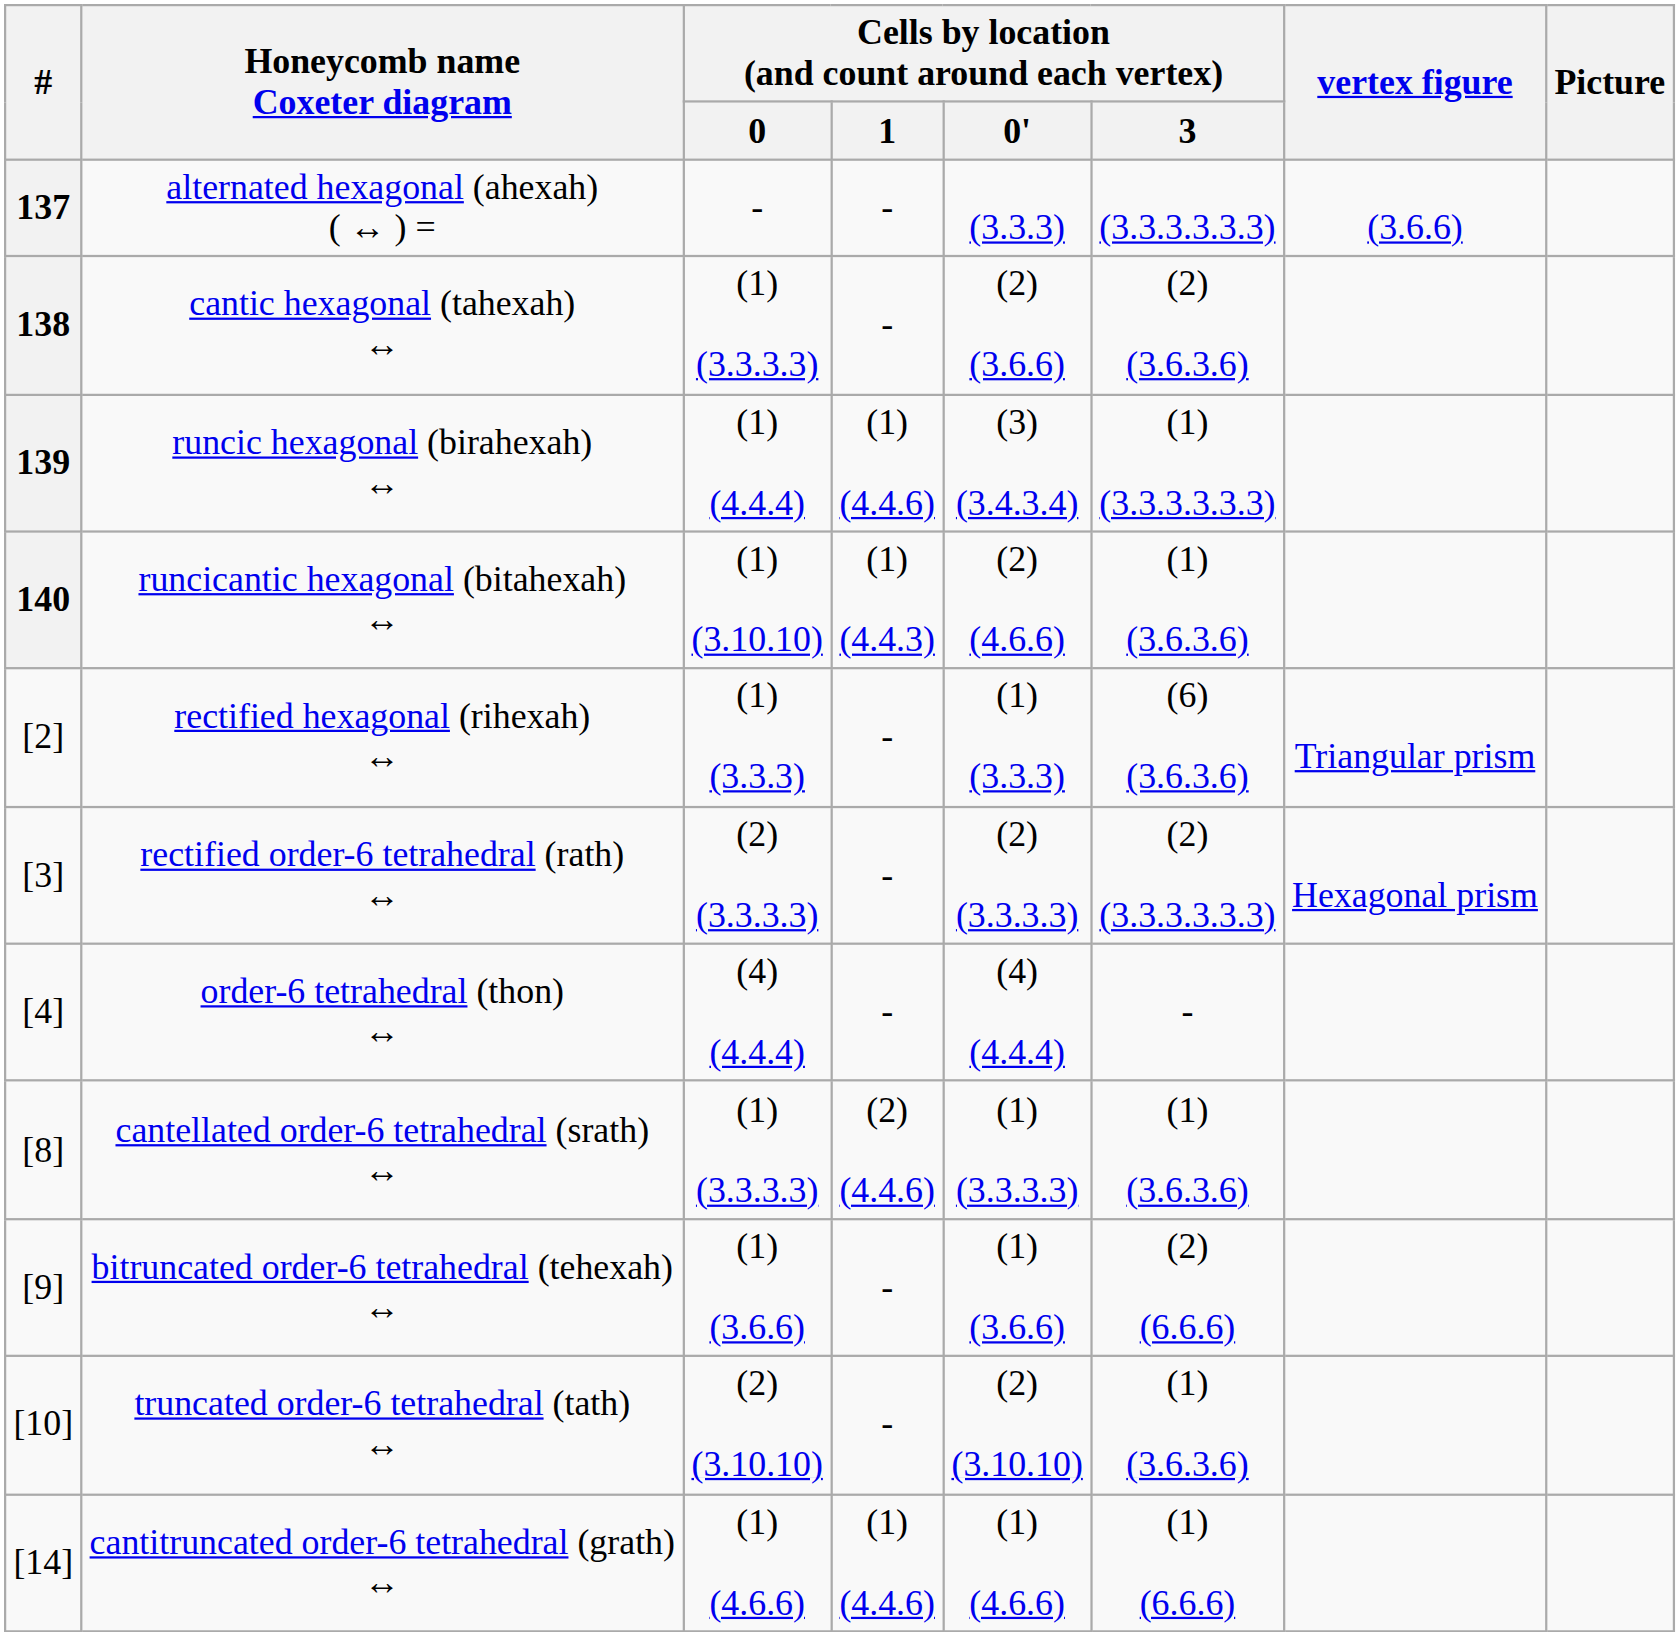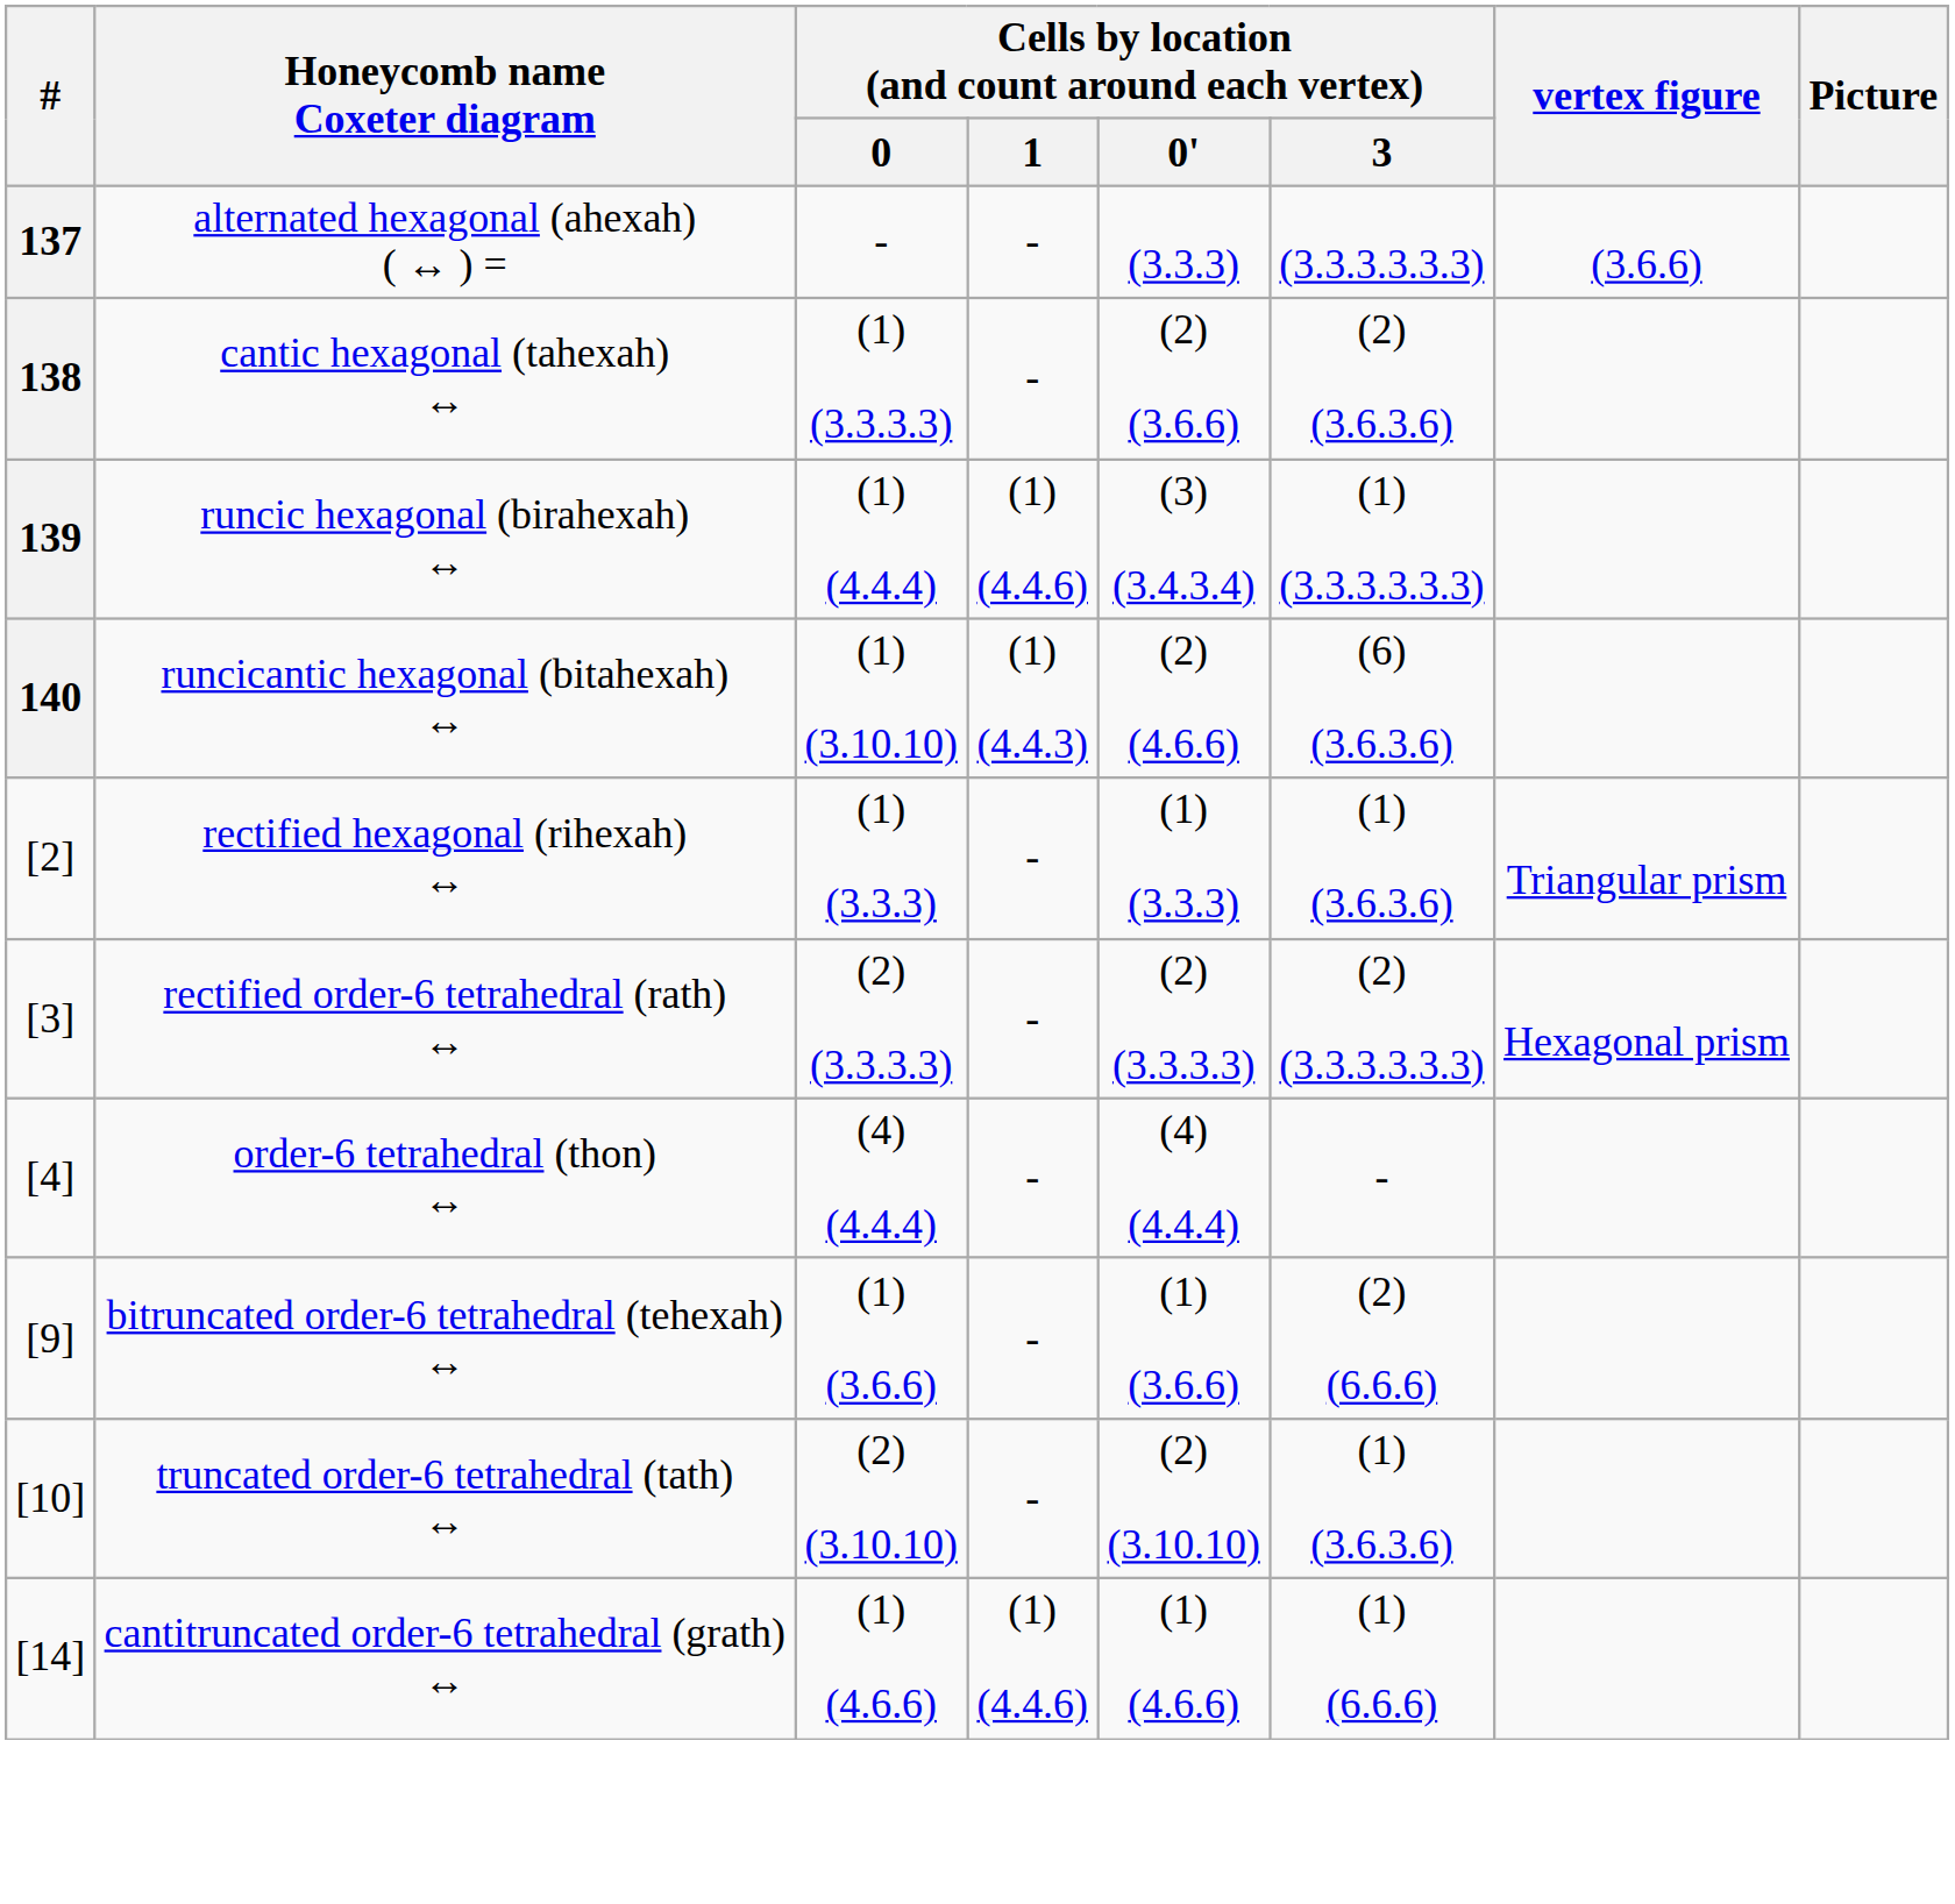 <table class="wikitable">
 <tr>
 <th rowspan=2>#</th>
 <th rowspan=2>Honeycomb name<br><a href='#'>Coxeter diagram</a></th>
 <th colspan=4>Cells by location<br>(and count around each vertex)</th>
 <th rowspan=2><a href='#'>vertex figure</a></th>
 <th rowspan=2>Picture</th>
 </tr>
 <tr>
 <th>0<br></th>
 <th>1<br></th>
 <th>0'<br></th>
 <th>3<br></th>
 </tr>
 <tr align=center>
 <th>137</th>
 <td><a href='#'>alternated hexagonal</a> (ahexah)<br>( ↔ ) = </td>
 <td>-</td>
 <td>-</td>
 <td><br><a href='#'>(3.3.3)</a></td>
 <td><br><a href='#'>(3.3.3.3.3.3)</a></td>
 <td> <br><a href='#'>(3.6.6)</a></td>
 <td></td>
 </tr>
 <tr align=center>
 <th>138</th>
 <td><a href='#'>cantic hexagonal</a> (tahexah)<br> ↔ </td>
 <td>(1)<br><br><a href='#'>(3.3.3.3)</a></td>
 <td>-</td>
 <td>(2)<br><br><a href='#'>(3.6.6)</a></td>
 <td>(2)<br><br><a href='#'>(3.6.3.6)</a></td>
 <td></td>
 <td></td>
 </tr>
 <tr align=center>
 <th>139</th>
 <td><a href='#'>runcic hexagonal</a> (birahexah)<br> ↔ </td>
 <td>(1)<br><br><a href='#'>(4.4.4)</a></td>
 <td>(1)<br><br><a href='#'>(4.4.6)</a></td>
 <td>(3)<br><br><a href='#'>(3.4.3.4)</a></td>
 <td>(1)<br><br><a href='#'>(3.3.3.3.3.3)</a></td>
 <td></td>
 <td></td>
 </tr>
 <tr align=center>
 <th>140</th>
 <td><a href='#'>runcicantic hexagonal</a> (bitahexah)<br> ↔ </td>
 <td>(1)<br><br><a href='#'>(3.10.10)</a></td>
 <td>(1)<br><br><a href='#'>(4.4.3)</a></td>
 <td>(2)<br><br><a href='#'>(4.6.6)</a></td>
-<td>(1)<br><br><a href='#'>(3.6.3.6)</a></td>
+<td>(6)<br><br><a href='#'>(3.6.3.6)</a></td>
 <td></td>
 <td></td>
 </tr>
 <tr align=center>
 <td>[2]</td>
 <td><a href='#'>rectified hexagonal</a> (rihexah)<br> ↔ </td>
 <td>(1)<br><br><a href='#'>(3.3.3)</a></td>
 <td>-</td>
 <td>(1)<br><br><a href='#'>(3.3.3)</a></td>
-<td>(6)<br><br><a href='#'>(3.6.3.6)</a></td>
+<td>(1)<br><br><a href='#'>(3.6.3.6)</a></td>
 <td> <br><a href='#'>Triangular prism</a></td>
 <td></td>
 </tr>
 <tr align=center>
 <td>[3]</td>
 <td><a href='#'>rectified order-6 tetrahedral</a> (rath)<br> ↔ </td>
 <td>(2)<br><br><a href='#'>(3.3.3.3)</a></td>
 <td>-</td>
 <td>(2)<br><br><a href='#'>(3.3.3.3)</a></td>
 <td>(2)<br><br><a href='#'>(3.3.3.3.3.3)</a></td>
 <td> <br><a href='#'>Hexagonal prism</a></td>
 <td></td>
 </tr>
 <tr align=center>
 <td>[4]</td>
 <td><a href='#'>order-6 tetrahedral</a> (thon)<br> ↔ </td>
 <td>(4)<br><br><a href='#'>(4.4.4)</a></td>
 <td>-</td>
 <td>(4)<br><br><a href='#'>(4.4.4)</a></td>
 <td>-</td>
 <td> </td>
-<td></td>
-</tr>
-<tr align=center>
-<td>[8]</td>
-<td><a href='#'>cantellated order-6 tetrahedral</a> (srath)<br> ↔ </td>
-<td>(1)<br><br><a href='#'>(3.3.3.3)</a></td>
-<td>(2)<br><br><a href='#'>(4.4.6)</a></td>
-<td>(1)<br><br><a href='#'>(3.3.3.3)</a></td>
-<td>(1)<br><br><a href='#'>(3.6.3.6)</a></td>
-<td></td>
 <td></td>
 </tr>
 <tr align=center>
 <td>[9]</td>
 <td><a href='#'>bitruncated order-6 tetrahedral</a> (tehexah)<br> ↔ </td>
 <td>(1)<br><br><a href='#'>(3.6.6)</a></td>
 <td>-</td>
 <td>(1)<br><br><a href='#'>(3.6.6)</a></td>
 <td>(2)<br><br><a href='#'>(6.6.6)</a></td>
 <td></td>
 <td></td>
 </tr>
 <tr align=center>
 <td>[10]</td>
 <td><a href='#'>truncated order-6 tetrahedral</a> (tath)<br> ↔ </td>
 <td>(2)<br><br><a href='#'>(3.10.10)</a></td>
 <td>-</td>
 <td>(2)<br><br><a href='#'>(3.10.10)</a></td>
 <td>(1)<br><br><a href='#'>(3.6.3.6)</a></td>
 <td></td>
 <td></td>
 </tr>
 <tr align=center>
 <td>[14]</td>
 <td><a href='#'>cantitruncated order-6 tetrahedral</a> (grath)<br> ↔ </td>
 <td>(1)<br><br><a href='#'>(4.6.6)</a></td>
 <td>(1)<br><br><a href='#'>(4.4.6)</a></td>
 <td>(1)<br><br><a href='#'>(4.6.6)</a></td>
 <td>(1)<br><br><a href='#'>(6.6.6)</a></td>
 <td></td>
 <td></td>
 </tr>
 </table>
